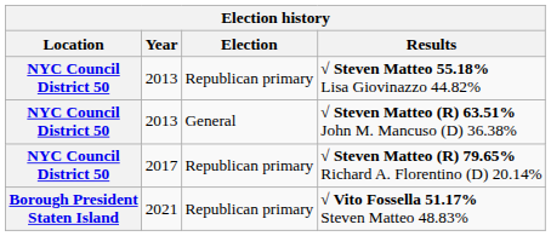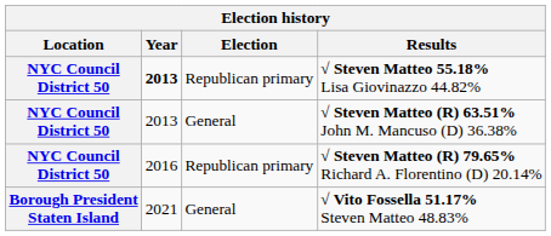 <table class="wikitable collapsible">
 <tr valign=bottom>
 <th colspan=4>Election history</th>
 </tr>
 <tr valign=bottom>
 <th>Location</th>
 <th>Year</th>
 <th>Election</th>
 <th>Results</th>
 </tr>
 <tr>
 <th><a href='#'>NYC Council<br>District 50</a></th>
-<td>2013</td>
+<td><strong>2013</strong></td>
 <td>Republican primary</td>
 <td><strong>√ Steven Matteo 55.18%</strong><br>Lisa Giovinazzo 44.82%</td>
 </tr>
 <tr>
 <th><a href='#'>NYC Council<br>District 50</a></th>
 <td>2013</td>
 <td>General</td>
 <td><strong>√ Steven Matteo (R) 63.51%</strong><br>John M. Mancuso (D) 36.38%</td>
 </tr>
 <tr>
 <th><a href='#'>NYC Council<br>District 50</a></th>
-<td>2017</td>
+<td>2016</td>
 <td>Republican primary</td>
 <td><strong>√ Steven Matteo (R) 79.65%</strong><br>Richard A. Florentino (D) 20.14%</td>
 </tr>
 <tr>
 <th><a href='#'>Borough President<br>Staten Island</a></th>
 <td>2021</td>
-<td>Republican primary</td>
+<td>General</td>
 <td><strong>√ Vito Fossella 51.17%</strong><br>Steven Matteo 48.83%</td>
 </tr>
 </table>
